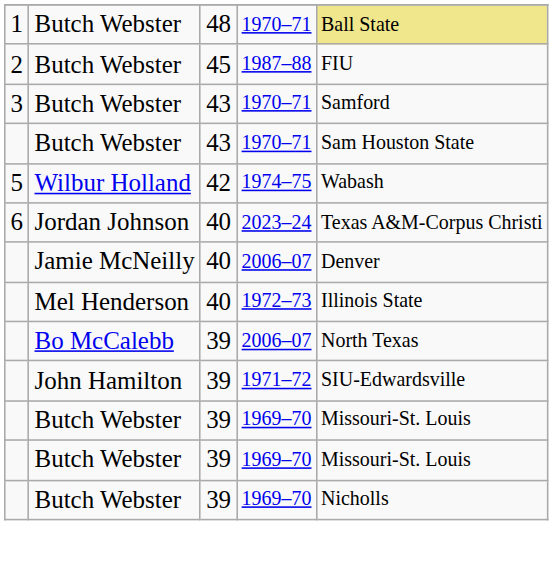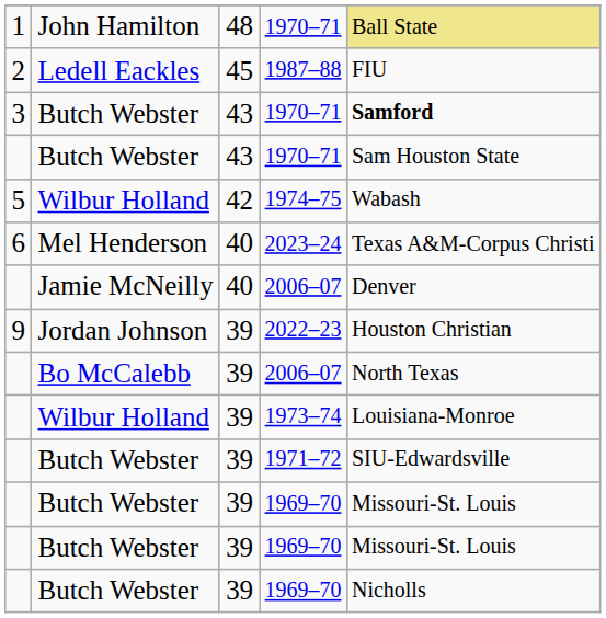 <table class="wikitable">
 <tr>
 </tr>
 <tr>
 <td>1</td>
-<td>Butch Webster</td>
+<td>John Hamilton</td>
 <td>48</td>
 <td style="font-size:80%;"><a href='#'>1970–71</a></td>
 <td style="background: khaki; font-size:80%;">Ball State</td>
 </tr>
 <tr>
 <td>2</td>
-<td>Butch Webster</td>
+<td><a href='#'>Ledell Eackles</a></td>
 <td>45</td>
 <td style="font-size:80%;"><a href='#'>1987–88</a></td>
 <td style="font-size:80%;">FIU</td>
 </tr>
 <tr>
 <td>3</td>
 <td>Butch Webster</td>
 <td>43</td>
 <td style="font-size:80%;"><a href='#'>1970–71</a></td>
-<td style="font-size:80%;">Samford</td>
+<td style="font-size:80%;"><strong>Samford</strong></td>
 </tr>
 <tr>
 <td></td>
 <td>Butch Webster</td>
 <td>43</td>
 <td style="font-size:80%;"><a href='#'>1970–71</a></td>
 <td style="font-size:80%;">Sam Houston State</td>
 </tr>
 <tr>
 <td>5</td>
 <td><a href='#'>Wilbur Holland</a></td>
 <td>42</td>
 <td style="font-size:80%;"><a href='#'>1974–75</a></td>
 <td style="font-size:80%;">Wabash</td>
 </tr>
 <tr>
 <td>6</td>
-<td>Jordan Johnson</td>
+<td>Mel Henderson</td>
 <td>40</td>
 <td style="font-size:80%;"><a href='#'>2023–24</a></td>
 <td style="font-size:80%;">Texas A&M-Corpus Christi</td>
 </tr>
 <tr>
 <td></td>
 <td>Jamie McNeilly</td>
 <td>40</td>
 <td style="font-size:80%;"><a href='#'>2006–07</a></td>
 <td style="font-size:80%;">Denver</td>
 </tr>
 <tr>
-<td></td>
-<td>Mel Henderson</td>
-<td>40</td>
-<td style="font-size:80%;"><a href='#'>1972–73</a></td>
-<td style="font-size:80%;">Illinois State</td>
+<td>9</td>
+<td>Jordan Johnson</td>
+<td>39</td>
+<td style="font-size:80%;"><a href='#'>2022–23</a></td>
+<td style="font-size:80%;">Houston Christian</td>
 </tr>
 <tr>
 <td></td>
 <td><a href='#'>Bo McCalebb</a></td>
 <td>39</td>
 <td style="font-size:80%;"><a href='#'>2006–07</a></td>
 <td style="font-size:80%;">North Texas</td>
 </tr>
 <tr>
 <td></td>
-<td>John Hamilton</td>
+<td><a href='#'>Wilbur Holland</a></td>
+<td>39</td>
+<td style="font-size:80%;"><a href='#'>1973–74</a></td>
+<td style="font-size:80%;">Louisiana-Monroe</td>
+</tr>
+<tr>
+<td></td>
+<td>Butch Webster</td>
 <td>39</td>
 <td style="font-size:80%;"><a href='#'>1971–72</a></td>
 <td style="font-size:80%;">SIU-Edwardsville</td>
 </tr>
 <tr>
 <td></td>
 <td>Butch Webster</td>
 <td>39</td>
 <td style="font-size:80%;"><a href='#'>1969–70</a></td>
 <td style="font-size:80%;">Missouri-St. Louis</td>
 </tr>
 <tr>
 <td></td>
 <td>Butch Webster</td>
 <td>39</td>
 <td style="font-size:80%;"><a href='#'>1969–70</a></td>
 <td style="font-size:80%;">Missouri-St. Louis</td>
 </tr>
 <tr>
 <td></td>
 <td>Butch Webster</td>
 <td>39</td>
 <td style="font-size:80%;"><a href='#'>1969–70</a></td>
 <td style="font-size:80%;">Nicholls</td>
 </tr>
 </table>
